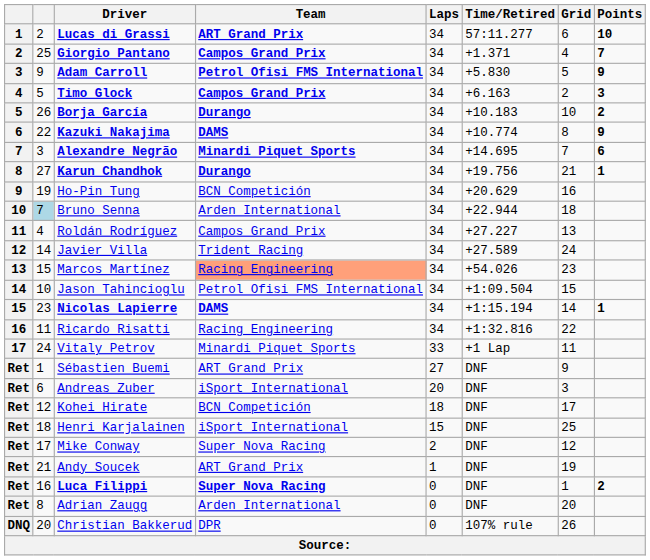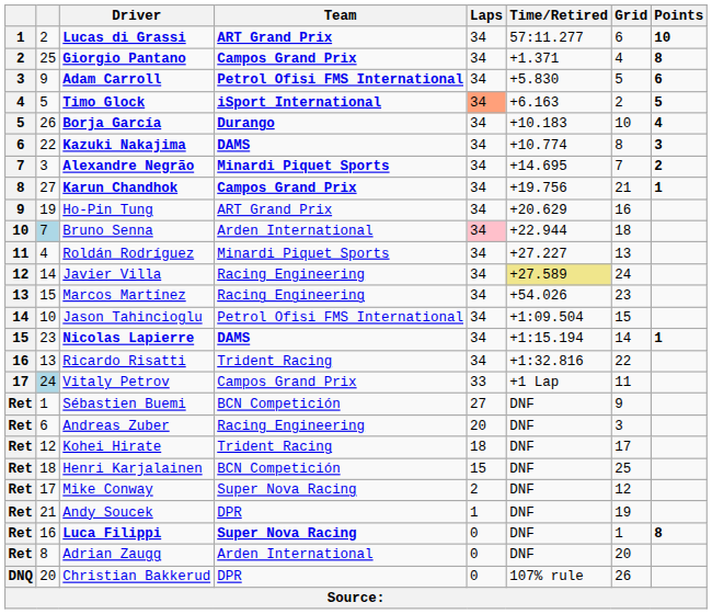 <table class="wikitable" style="font-size:85%">
 <tr>
 <th></th>
 <th></th>
 <th>Driver</th>
 <th>Team</th>
 <th>Laps</th>
 <th>Time/Retired</th>
 <th>Grid</th>
 <th>Points</th>
 </tr>
 <tr>
 <th>1</th>
 <td>2</td>
 <td> <strong><a href='#'>Lucas di Grassi</a></strong></td>
 <td><strong><a href='#'>ART Grand Prix</a></strong></td>
 <td>34</td>
 <td>57:11.277</td>
 <td>6</td>
 <td><strong>10</strong></td>
 </tr>
 <tr>
 <th>2</th>
 <td>25</td>
 <td> <strong><a href='#'>Giorgio Pantano</a></strong></td>
 <td><strong><a href='#'>Campos Grand Prix</a></strong></td>
 <td>34</td>
 <td>+1.371</td>
 <td>4</td>
-<td><strong>7</strong></td>
+<td><strong>8</strong></td>
 </tr>
 <tr>
 <th>3</th>
 <td>9</td>
 <td> <strong><a href='#'>Adam Carroll</a></strong></td>
 <td><strong><a href='#'>Petrol Ofisi FMS International</a></strong></td>
 <td>34</td>
 <td>+5.830</td>
 <td>5</td>
-<td><strong>9</strong></td>
+<td><strong>6</strong></td>
 </tr>
 <tr>
 <th>4</th>
 <td>5</td>
 <td> <strong><a href='#'>Timo Glock</a></strong></td>
-<td><strong><a href='#'>Campos Grand Prix</a></strong></td>
-<td>34</td>
+<td><strong><a href='#'>iSport International</a></strong></td>
+<td style="background: lightsalmon;">34</td>
 <td>+6.163</td>
 <td>2</td>
-<td><strong>3</strong></td>
+<td><strong>5</strong></td>
 </tr>
 <tr>
 <th>5</th>
 <td>26</td>
 <td> <strong><a href='#'>Borja García</a></strong></td>
 <td><strong><a href='#'>Durango</a></strong></td>
 <td>34</td>
 <td>+10.183</td>
 <td>10</td>
-<td><strong>2</strong></td>
+<td><strong>4</strong></td>
 </tr>
 <tr>
 <th>6</th>
 <td>22</td>
 <td> <strong><a href='#'>Kazuki Nakajima</a></strong></td>
 <td><strong><a href='#'>DAMS</a></strong></td>
 <td>34</td>
 <td>+10.774</td>
 <td>8</td>
-<td><strong>9</strong></td>
+<td><strong>3</strong></td>
 </tr>
 <tr>
 <th>7</th>
 <td>3</td>
 <td> <strong><a href='#'>Alexandre Negrão</a></strong></td>
 <td><strong><a href='#'>Minardi Piquet Sports</a></strong></td>
 <td>34</td>
 <td>+14.695</td>
 <td>7</td>
-<td><strong>6</strong></td>
+<td><strong>2</strong></td>
 </tr>
 <tr>
 <th>8</th>
 <td>27</td>
 <td> <strong><a href='#'>Karun Chandhok</a></strong></td>
-<td><strong><a href='#'>Durango</a></strong></td>
+<td><strong><a href='#'>Campos Grand Prix</a></strong></td>
 <td>34</td>
 <td>+19.756</td>
 <td>21</td>
 <td><strong>1</strong></td>
 </tr>
 <tr>
 <th>9</th>
 <td>19</td>
 <td> <a href='#'>Ho-Pin Tung</a></td>
-<td><a href='#'>BCN Competición</a></td>
+<td><a href='#'>ART Grand Prix</a></td>
 <td>34</td>
 <td>+20.629</td>
 <td>16</td>
 <td></td>
 </tr>
 <tr>
 <th>10</th>
 <td style="background: lightblue;">7</td>
 <td> <a href='#'>Bruno Senna</a></td>
 <td><a href='#'>Arden International</a></td>
-<td>34</td>
+<td style="background: pink;">34</td>
 <td>+22.944</td>
 <td>18</td>
 <td></td>
 </tr>
 <tr>
 <th>11</th>
 <td>4</td>
 <td> <a href='#'>Roldán Rodríguez</a></td>
-<td><a href='#'>Campos Grand Prix</a></td>
+<td><a href='#'>Minardi Piquet Sports</a></td>
 <td>34</td>
 <td>+27.227</td>
 <td>13</td>
 <td></td>
 </tr>
 <tr>
 <th>12</th>
 <td>14</td>
 <td> <a href='#'>Javier Villa</a></td>
-<td><a href='#'>Trident Racing</a></td>
+<td><a href='#'>Racing Engineering</a></td>
 <td>34</td>
-<td>+27.589</td>
+<td style="background: khaki;">+27.589</td>
 <td>24</td>
 <td></td>
 </tr>
 <tr>
 <th>13</th>
 <td>15</td>
 <td> <a href='#'>Marcos Martínez</a></td>
-<td style="background: lightsalmon;"><a href='#'>Racing Engineering</a></td>
+<td><a href='#'>Racing Engineering</a></td>
 <td>34</td>
 <td>+54.026</td>
 <td>23</td>
 <td></td>
 </tr>
 <tr>
 <th>14</th>
 <td>10</td>
 <td> <a href='#'>Jason Tahincioglu</a></td>
 <td><a href='#'>Petrol Ofisi FMS International</a></td>
 <td>34</td>
 <td>+1:09.504</td>
 <td>15</td>
 <td></td>
 </tr>
 <tr>
 <th>15</th>
 <td>23</td>
 <td> <strong><a href='#'>Nicolas Lapierre</a></strong></td>
 <td><strong><a href='#'>DAMS</a></strong></td>
 <td>34</td>
 <td>+1:15.194</td>
 <td>14</td>
 <td><strong>1</strong></td>
 </tr>
 <tr>
 <th>16</th>
-<td>11</td>
+<td>13</td>
 <td> <a href='#'>Ricardo Risatti</a></td>
-<td><a href='#'>Racing Engineering</a></td>
+<td><a href='#'>Trident Racing</a></td>
 <td>34</td>
 <td>+1:32.816</td>
 <td>22</td>
 <td></td>
 </tr>
 <tr>
 <th>17</th>
-<td>24</td>
+<td style="background: lightblue;">24</td>
 <td> <a href='#'>Vitaly Petrov</a></td>
-<td><a href='#'>Minardi Piquet Sports</a></td>
+<td><a href='#'>Campos Grand Prix</a></td>
 <td>33</td>
 <td>+1 Lap</td>
 <td>11</td>
 <td></td>
 </tr>
 <tr>
 <th>Ret</th>
 <td>1</td>
 <td> <a href='#'>Sébastien Buemi</a></td>
-<td><a href='#'>ART Grand Prix</a></td>
+<td><a href='#'>BCN Competición</a></td>
 <td>27</td>
 <td>DNF</td>
 <td>9</td>
 <td></td>
 </tr>
 <tr>
 <th>Ret</th>
 <td>6</td>
 <td> <a href='#'>Andreas Zuber</a></td>
-<td><a href='#'>iSport International</a></td>
+<td><a href='#'>Racing Engineering</a></td>
 <td>20</td>
 <td>DNF</td>
 <td>3</td>
 <td></td>
 </tr>
 <tr>
 <th>Ret</th>
 <td>12</td>
 <td> <a href='#'>Kohei Hirate</a></td>
-<td><a href='#'>BCN Competición</a></td>
+<td><a href='#'>Trident Racing</a></td>
 <td>18</td>
 <td>DNF</td>
 <td>17</td>
 <td></td>
 </tr>
 <tr>
 <th>Ret</th>
 <td>18</td>
 <td> <a href='#'>Henri Karjalainen</a></td>
-<td><a href='#'>iSport International</a></td>
+<td><a href='#'>BCN Competición</a></td>
 <td>15</td>
 <td>DNF</td>
 <td>25</td>
 <td></td>
 </tr>
 <tr>
 <th>Ret</th>
 <td>17</td>
 <td> <a href='#'>Mike Conway</a></td>
 <td><a href='#'>Super Nova Racing</a></td>
 <td>2</td>
 <td>DNF</td>
 <td>12</td>
 <td></td>
 </tr>
 <tr>
 <th>Ret</th>
 <td>21</td>
 <td> <a href='#'>Andy Soucek</a></td>
-<td><a href='#'>ART Grand Prix</a></td>
+<td><a href='#'>DPR</a></td>
 <td>1</td>
 <td>DNF</td>
 <td>19</td>
 <td></td>
 </tr>
 <tr>
 <th>Ret</th>
 <td>16</td>
 <td> <strong><a href='#'>Luca Filippi</a></strong></td>
 <td><strong><a href='#'>Super Nova Racing</a></strong></td>
 <td>0</td>
 <td>DNF</td>
 <td>1</td>
-<td><strong>2</strong></td>
+<td><strong>8</strong></td>
 </tr>
 <tr>
 <th>Ret</th>
 <td>8</td>
 <td> <a href='#'>Adrian Zaugg</a></td>
 <td><a href='#'>Arden International</a></td>
 <td>0</td>
 <td>DNF</td>
 <td>20</td>
 <td></td>
 </tr>
 <tr>
 <th>DNQ</th>
 <td>20</td>
 <td> <a href='#'>Christian Bakkerud</a></td>
 <td><a href='#'>DPR</a></td>
 <td>0</td>
 <td>107% rule</td>
 <td>26</td>
 <td></td>
 </tr>
 <tr>
 <th colspan="8">Source:</th>
 </tr>
 </table>
